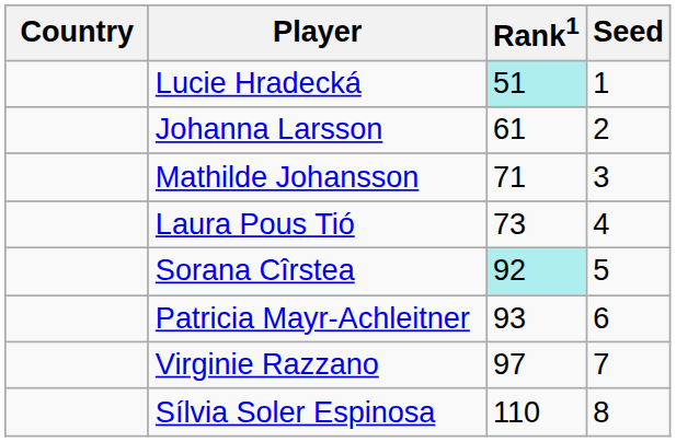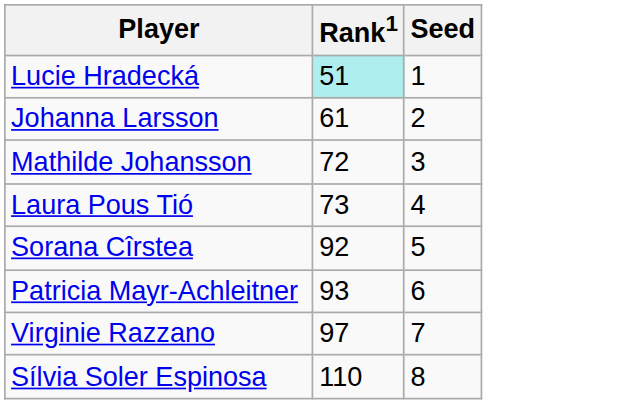 <table class="sortable wikitable">
 <tr>
-<th width="70">Country</th>
 <th width="175">Player</th>
 <th>Rank<sup>1</sup></th>
 <th>Seed</th>
 </tr>
 <tr>
-<td></td>
 <td><a href='#'>Lucie Hradecká</a></td>
 <td style="background: paleturquoise;">51</td>
 <td>1</td>
 </tr>
 <tr>
-<td></td>
 <td><a href='#'>Johanna Larsson</a></td>
 <td>61</td>
 <td>2</td>
 </tr>
 <tr>
-<td></td>
 <td><a href='#'>Mathilde Johansson</a></td>
-<td>71</td>
+<td>72</td>
 <td>3</td>
 </tr>
 <tr>
-<td></td>
 <td><a href='#'>Laura Pous Tió</a></td>
 <td>73</td>
 <td>4</td>
 </tr>
 <tr>
-<td></td>
 <td><a href='#'>Sorana Cîrstea</a></td>
-<td style="background: paleturquoise;">92</td>
+<td>92</td>
 <td>5</td>
 </tr>
 <tr>
-<td></td>
 <td><a href='#'>Patricia Mayr-Achleitner</a></td>
 <td>93</td>
 <td>6</td>
 </tr>
 <tr>
-<td></td>
 <td><a href='#'>Virginie Razzano</a></td>
 <td>97</td>
 <td>7</td>
 </tr>
 <tr>
-<td></td>
 <td><a href='#'>Sílvia Soler Espinosa</a></td>
 <td>110</td>
 <td>8</td>
 </tr>
 </table>
